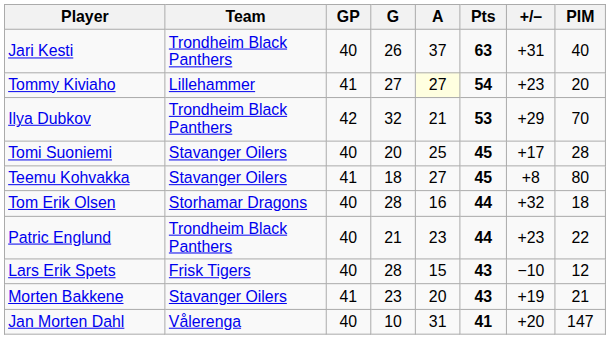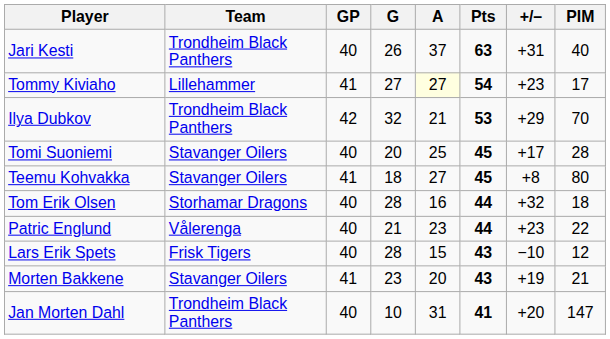 <table class="wikitable sortable" style="text-align:center">
 <tr>
 <th width="18%">Player</th>
 <th width="18%">Team</th>
 <th width="5%">GP</th>
 <th width="5%">G</th>
 <th width="5%">A</th>
 <th width="5%">Pts</th>
 <th width="5%">+/–</th>
 <th width="5%">PIM</th>
 </tr>
 <tr>
 <td align=left> <a href='#'>Jari Kesti</a></td>
 <td align=left><a href='#'>Trondheim Black Panthers</a></td>
 <td>40</td>
 <td>26</td>
 <td>37</td>
 <td><strong>63</strong></td>
 <td>+31</td>
 <td>40</td>
 </tr>
 <tr>
 <td align=left> <a href='#'>Tommy Kiviaho</a></td>
 <td align=left><a href='#'>Lillehammer</a></td>
 <td>41</td>
 <td>27</td>
 <td style="background: lightyellow;">27</td>
 <td><strong>54</strong></td>
 <td>+23</td>
-<td>20</td>
+<td>17</td>
 </tr>
 <tr>
 <td align=left> <a href='#'>Ilya Dubkov</a></td>
 <td align=left><a href='#'>Trondheim Black Panthers</a></td>
 <td>42</td>
 <td>32</td>
 <td>21</td>
 <td><strong>53</strong></td>
 <td>+29</td>
 <td>70</td>
 </tr>
 <tr>
 <td align=left> <a href='#'>Tomi Suoniemi</a></td>
 <td align=left><a href='#'>Stavanger Oilers</a></td>
 <td>40</td>
 <td>20</td>
 <td>25</td>
 <td><strong>45</strong></td>
 <td>+17</td>
 <td>28</td>
 </tr>
 <tr>
 <td align=left> <a href='#'>Teemu Kohvakka</a></td>
 <td align=left><a href='#'>Stavanger Oilers</a></td>
 <td>41</td>
 <td>18</td>
 <td>27</td>
 <td><strong>45</strong></td>
 <td>+8</td>
 <td>80</td>
 </tr>
 <tr>
 <td align=left> <a href='#'>Tom Erik Olsen</a></td>
 <td align=left><a href='#'>Storhamar Dragons</a></td>
 <td>40</td>
 <td>28</td>
 <td>16</td>
 <td><strong>44</strong></td>
 <td>+32</td>
 <td>18</td>
 </tr>
 <tr>
 <td align=left> <a href='#'>Patric Englund</a></td>
-<td align=left><a href='#'>Trondheim Black Panthers</a></td>
+<td align=left><a href='#'>Vålerenga</a></td>
 <td>40</td>
 <td>21</td>
 <td>23</td>
 <td><strong>44</strong></td>
 <td>+23</td>
 <td>22</td>
 </tr>
 <tr>
 <td align=left> <a href='#'>Lars Erik Spets</a></td>
 <td align=left><a href='#'>Frisk Tigers</a></td>
 <td>40</td>
 <td>28</td>
 <td>15</td>
 <td><strong>43</strong></td>
 <td>−10</td>
 <td>12</td>
 </tr>
 <tr>
 <td align=left> <a href='#'>Morten Bakkene</a></td>
 <td align=left><a href='#'>Stavanger Oilers</a></td>
 <td>41</td>
 <td>23</td>
 <td>20</td>
 <td><strong>43</strong></td>
 <td>+19</td>
 <td>21</td>
 </tr>
 <tr>
 <td align=left> <a href='#'>Jan Morten Dahl</a></td>
-<td align=left><a href='#'>Vålerenga</a></td>
+<td align=left><a href='#'>Trondheim Black Panthers</a></td>
 <td>40</td>
 <td>10</td>
 <td>31</td>
 <td><strong>41</strong></td>
 <td>+20</td>
 <td>147</td>
 </tr>
 </table>
